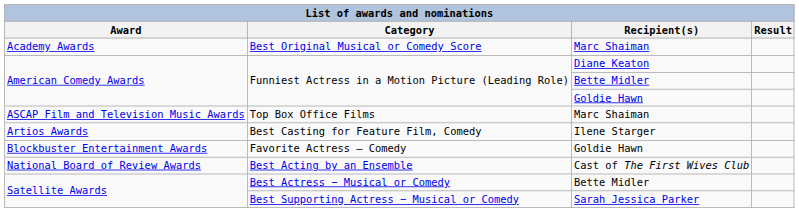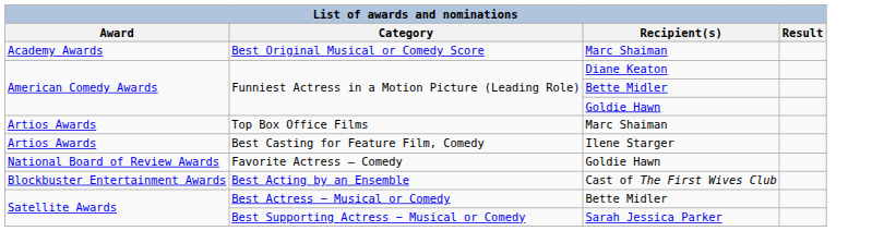 <table class="wikitable sortable">
 <tr style="background:#ccc; text-align:center;">
 <th colspan="6" style="background: LightSteelBlue;">List of awards and nominations</th>
 </tr>
 <tr style="background:#ccc; text-align:center;">
 <th>Award</th>
 <th>Category</th>
 <th>Recipient(s)</th>
 <th>Result</th>
 </tr>
 <tr>
 <td><a href='#'>Academy Awards</a></td>
 <td><a href='#'>Best Original Musical or Comedy Score</a></td>
 <td><a href='#'>Marc Shaiman</a></td>
 <td></td>
 </tr>
 <tr>
 <td rowspan="3"><a href='#'>American Comedy Awards</a></td>
 <td rowspan="3">Funniest Actress in a Motion Picture (Leading Role)</td>
 <td><a href='#'>Diane Keaton</a></td>
 <td></td>
 </tr>
 <tr>
 <td><a href='#'>Bette Midler</a></td>
 <td></td>
 </tr>
 <tr>
 <td><a href='#'>Goldie Hawn</a></td>
 <td></td>
 </tr>
 <tr>
-<td><a href='#'>ASCAP Film and Television Music Awards</a></td>
+<td><a href='#'>Artios Awards</a></td>
 <td>Top Box Office Films</td>
 <td>Marc Shaiman</td>
 <td></td>
 </tr>
 <tr>
 <td><a href='#'>Artios Awards</a></td>
 <td>Best Casting for Feature Film, Comedy</td>
 <td>Ilene Starger</td>
 <td></td>
 </tr>
 <tr>
-<td><a href='#'>Blockbuster Entertainment Awards</a></td>
+<td><a href='#'>National Board of Review Awards</a></td>
 <td>Favorite Actress – Comedy</td>
 <td>Goldie Hawn</td>
 <td></td>
 </tr>
 <tr>
-<td><a href='#'>National Board of Review Awards</a></td>
+<td><a href='#'>Blockbuster Entertainment Awards</a></td>
 <td><a href='#'>Best Acting by an Ensemble</a></td>
 <td>Cast of <em>The First Wives Club</em></td>
 <td></td>
 </tr>
 <tr>
 <td rowspan=2><a href='#'>Satellite Awards</a></td>
 <td><a href='#'>Best Actress − Musical or Comedy</a></td>
 <td>Bette Midler</td>
 <td></td>
 </tr>
 <tr>
 <td><a href='#'>Best Supporting Actress − Musical or Comedy</a></td>
 <td><a href='#'>Sarah Jessica Parker</a></td>
 <td></td>
 </tr>
 </table>
